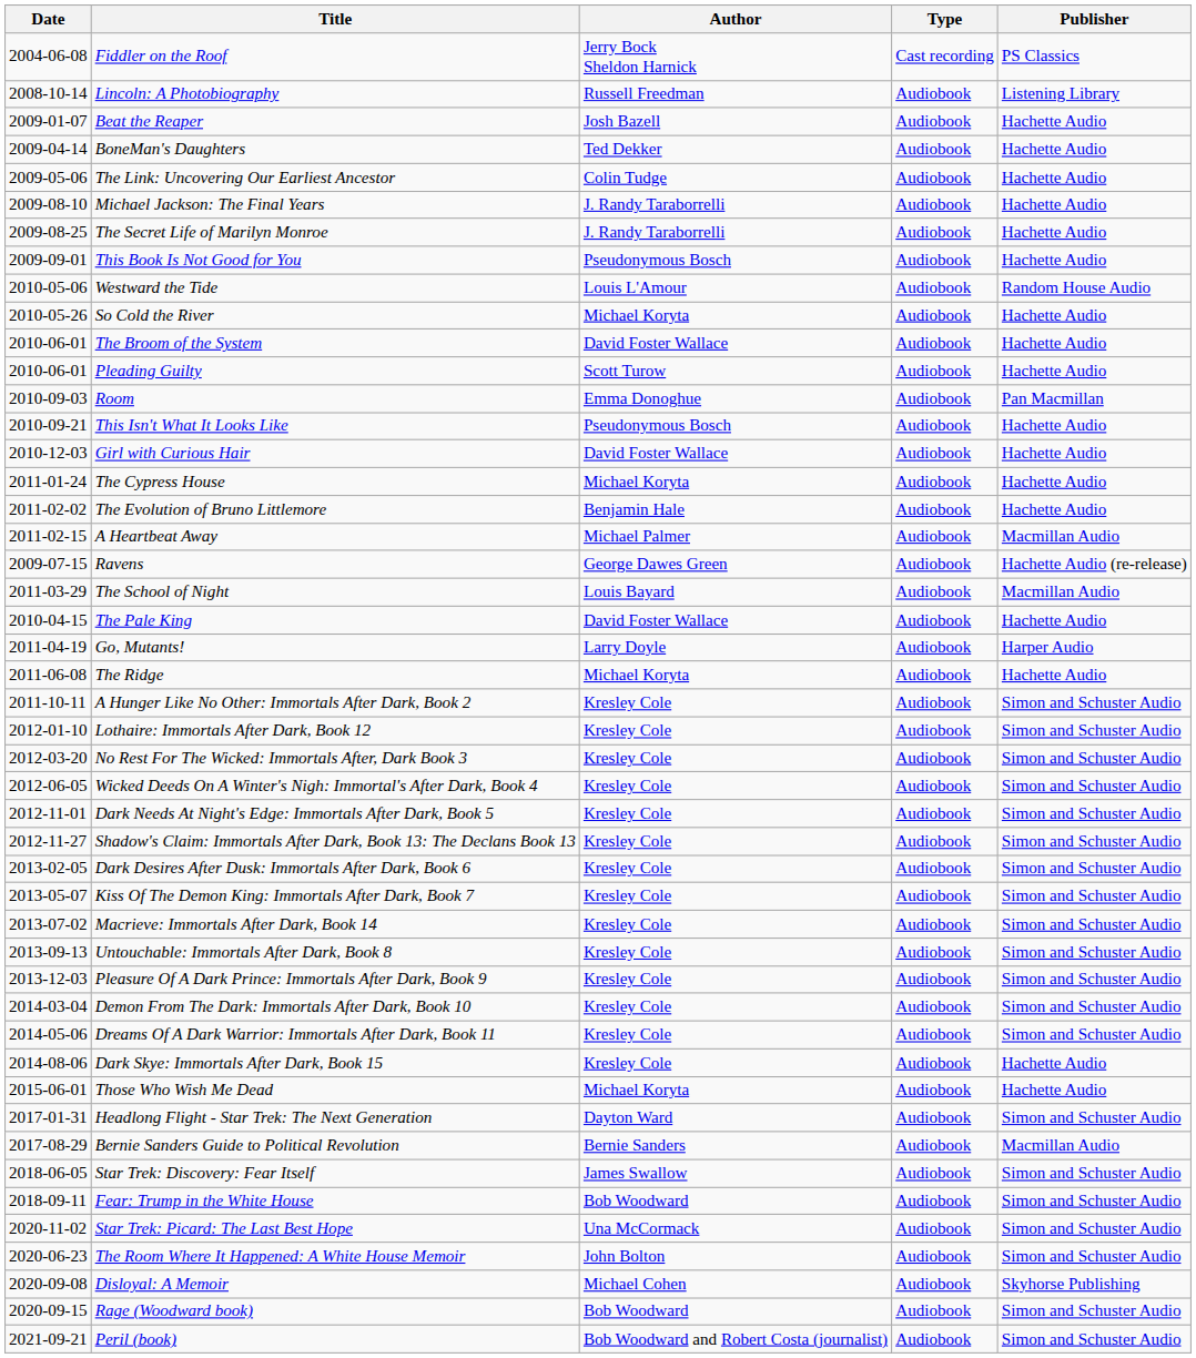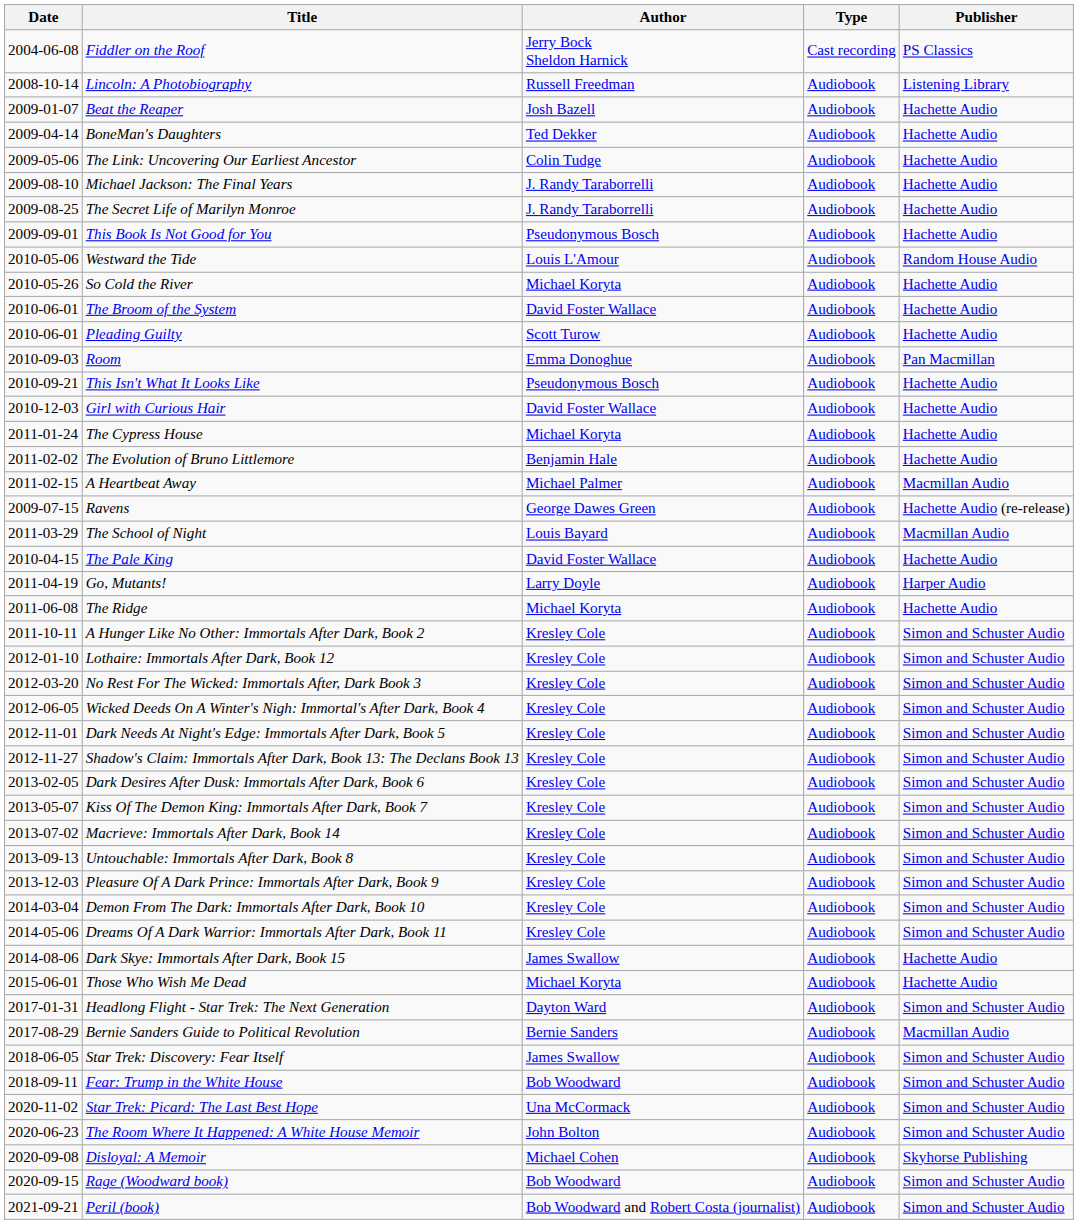 <table class="wikitable" style="font-size:90%">
 <tr>
 <th>Date</th>
 <th>Title</th>
 <th>Author</th>
 <th>Type</th>
 <th>Publisher</th>
 </tr>
 <tr>
 <td>2004-06-08</td>
 <td><em><a href='#'>Fiddler on the Roof</a></em></td>
 <td><a href='#'>Jerry Bock</a><br><a href='#'>Sheldon Harnick</a></td>
 <td><a href='#'>Cast recording</a></td>
 <td><a href='#'>PS Classics</a></td>
 </tr>
 <tr>
 <td>2008-10-14</td>
 <td><em><a href='#'>Lincoln: A Photobiography</a></em></td>
 <td><a href='#'>Russell Freedman</a></td>
 <td><a href='#'>Audiobook</a></td>
 <td><a href='#'>Listening Library</a></td>
 </tr>
 <tr>
 <td>2009-01-07</td>
 <td><em><a href='#'>Beat the Reaper</a></em></td>
 <td><a href='#'>Josh Bazell</a></td>
 <td><a href='#'>Audiobook</a></td>
 <td><a href='#'>Hachette Audio</a></td>
 </tr>
 <tr>
 <td>2009-04-14</td>
 <td><em>BoneMan's Daughters</em></td>
 <td><a href='#'>Ted Dekker</a></td>
 <td><a href='#'>Audiobook</a></td>
 <td><a href='#'>Hachette Audio</a></td>
 </tr>
 <tr>
 <td>2009-05-06</td>
 <td><em>The Link: Uncovering Our Earliest Ancestor</em></td>
 <td><a href='#'>Colin Tudge</a></td>
 <td><a href='#'>Audiobook</a></td>
 <td><a href='#'>Hachette Audio</a></td>
 </tr>
 <tr>
 <td>2009-08-10</td>
 <td><em>Michael Jackson: The Final Years</em></td>
 <td><a href='#'>J. Randy Taraborrelli</a></td>
 <td><a href='#'>Audiobook</a></td>
 <td><a href='#'>Hachette Audio</a></td>
 </tr>
 <tr>
 <td>2009-08-25</td>
 <td><em>The Secret Life of Marilyn Monroe</em></td>
 <td><a href='#'>J. Randy Taraborrelli</a></td>
 <td><a href='#'>Audiobook</a></td>
 <td><a href='#'>Hachette Audio</a></td>
 </tr>
 <tr>
 <td>2009-09-01</td>
 <td><em><a href='#'>This Book Is Not Good for You</a></em></td>
 <td><a href='#'>Pseudonymous Bosch</a></td>
 <td><a href='#'>Audiobook</a></td>
 <td><a href='#'>Hachette Audio</a></td>
 </tr>
 <tr>
 <td>2010-05-06</td>
 <td><em>Westward the Tide</em></td>
 <td><a href='#'>Louis L'Amour</a></td>
 <td><a href='#'>Audiobook</a></td>
 <td><a href='#'>Random House Audio</a></td>
 </tr>
 <tr>
 <td>2010-05-26</td>
 <td><em>So Cold the River</em></td>
 <td><a href='#'>Michael Koryta</a></td>
 <td><a href='#'>Audiobook</a></td>
 <td><a href='#'>Hachette Audio</a></td>
 </tr>
 <tr>
 <td>2010-06-01</td>
 <td><em><a href='#'>The Broom of the System</a></em></td>
 <td><a href='#'>David Foster Wallace</a></td>
 <td><a href='#'>Audiobook</a></td>
 <td><a href='#'>Hachette Audio</a></td>
 </tr>
 <tr>
 <td>2010-06-01</td>
 <td><em><a href='#'>Pleading Guilty</a></em></td>
 <td><a href='#'>Scott Turow</a></td>
 <td><a href='#'>Audiobook</a></td>
 <td><a href='#'>Hachette Audio</a></td>
 </tr>
 <tr>
 <td>2010-09-03</td>
 <td><em><a href='#'>Room</a></em></td>
 <td><a href='#'>Emma Donoghue</a></td>
 <td><a href='#'>Audiobook</a></td>
 <td><a href='#'>Pan Macmillan</a></td>
 </tr>
 <tr>
 <td>2010-09-21</td>
 <td><em><a href='#'>This Isn't What It Looks Like</a></em></td>
 <td><a href='#'>Pseudonymous Bosch</a></td>
 <td><a href='#'>Audiobook</a></td>
 <td><a href='#'>Hachette Audio</a></td>
 </tr>
 <tr>
 <td>2010-12-03</td>
 <td><em><a href='#'>Girl with Curious Hair</a></em></td>
 <td><a href='#'>David Foster Wallace</a></td>
 <td><a href='#'>Audiobook</a></td>
 <td><a href='#'>Hachette Audio</a></td>
 </tr>
 <tr>
 <td>2011-01-24</td>
 <td><em>The Cypress House</em></td>
 <td><a href='#'>Michael Koryta</a></td>
 <td><a href='#'>Audiobook</a></td>
 <td><a href='#'>Hachette Audio</a></td>
 </tr>
 <tr>
 <td>2011-02-02</td>
 <td><em>The Evolution of Bruno Littlemore</em></td>
 <td><a href='#'>Benjamin Hale</a></td>
 <td><a href='#'>Audiobook</a></td>
 <td><a href='#'>Hachette Audio</a></td>
 </tr>
 <tr>
 <td>2011-02-15</td>
 <td><em>A Heartbeat Away</em></td>
 <td><a href='#'>Michael Palmer</a></td>
 <td><a href='#'>Audiobook</a></td>
 <td><a href='#'>Macmillan Audio</a></td>
 </tr>
 <tr>
 <td>2009-07-15</td>
 <td><em>Ravens</em></td>
 <td><a href='#'>George Dawes Green</a></td>
 <td><a href='#'>Audiobook</a></td>
 <td><a href='#'>Hachette Audio</a> (re-release)</td>
 </tr>
 <tr>
 <td>2011-03-29</td>
 <td><em>The School of Night</em></td>
 <td><a href='#'>Louis Bayard</a></td>
 <td><a href='#'>Audiobook</a></td>
 <td><a href='#'>Macmillan Audio</a></td>
 </tr>
 <tr>
 <td>2010-04-15</td>
 <td><em><a href='#'>The Pale King</a></em></td>
 <td><a href='#'>David Foster Wallace</a></td>
 <td><a href='#'>Audiobook</a></td>
 <td><a href='#'>Hachette Audio</a></td>
 </tr>
 <tr>
 <td>2011-04-19</td>
 <td><em>Go, Mutants!</em></td>
 <td><a href='#'>Larry Doyle</a></td>
 <td><a href='#'>Audiobook</a></td>
 <td><a href='#'>Harper Audio</a></td>
 </tr>
 <tr>
 <td>2011-06-08</td>
 <td><em>The Ridge</em></td>
 <td><a href='#'>Michael Koryta</a></td>
 <td><a href='#'>Audiobook</a></td>
 <td><a href='#'>Hachette Audio</a></td>
 </tr>
 <tr>
 <td>2011-10-11</td>
 <td><em>A Hunger Like No Other: Immortals After Dark, Book 2</em></td>
 <td><a href='#'>Kresley Cole</a></td>
 <td><a href='#'>Audiobook</a></td>
 <td><a href='#'>Simon and Schuster Audio</a></td>
 </tr>
 <tr>
 <td>2012-01-10</td>
 <td><em>Lothaire: Immortals After Dark, Book 12</em></td>
 <td><a href='#'>Kresley Cole</a></td>
 <td><a href='#'>Audiobook</a></td>
 <td><a href='#'>Simon and Schuster Audio</a></td>
 </tr>
 <tr>
 <td>2012-03-20</td>
 <td><em>No Rest For The Wicked: Immortals After, Dark Book 3</em></td>
 <td><a href='#'>Kresley Cole</a></td>
 <td><a href='#'>Audiobook</a></td>
 <td><a href='#'>Simon and Schuster Audio</a></td>
 </tr>
 <tr>
 <td>2012-06-05</td>
 <td><em>Wicked Deeds On A Winter's Nigh: Immortal's After Dark, Book 4</em></td>
 <td><a href='#'>Kresley Cole</a></td>
 <td><a href='#'>Audiobook</a></td>
 <td><a href='#'>Simon and Schuster Audio</a></td>
 </tr>
 <tr>
 <td>2012-11-01</td>
 <td><em>Dark Needs At Night's Edge: Immortals After Dark, Book 5</em></td>
 <td><a href='#'>Kresley Cole</a></td>
 <td><a href='#'>Audiobook</a></td>
 <td><a href='#'>Simon and Schuster Audio</a></td>
 </tr>
 <tr>
 <td>2012-11-27</td>
 <td><em>Shadow's Claim: Immortals After Dark, Book 13: The Declans Book 13</em></td>
 <td><a href='#'>Kresley Cole</a></td>
 <td><a href='#'>Audiobook</a></td>
 <td><a href='#'>Simon and Schuster Audio</a></td>
 </tr>
 <tr>
 <td>2013-02-05</td>
 <td><em>Dark Desires After Dusk: Immortals After Dark, Book 6</em></td>
 <td><a href='#'>Kresley Cole</a></td>
 <td><a href='#'>Audiobook</a></td>
 <td><a href='#'>Simon and Schuster Audio</a></td>
 </tr>
 <tr>
 <td>2013-05-07</td>
 <td><em>Kiss Of The Demon King: Immortals After Dark, Book 7</em></td>
 <td><a href='#'>Kresley Cole</a></td>
 <td><a href='#'>Audiobook</a></td>
 <td><a href='#'>Simon and Schuster Audio</a></td>
 </tr>
 <tr>
 <td>2013-07-02</td>
 <td><em>Macrieve: Immortals After Dark, Book 14</em></td>
 <td><a href='#'>Kresley Cole</a></td>
 <td><a href='#'>Audiobook</a></td>
 <td><a href='#'>Simon and Schuster Audio</a></td>
 </tr>
 <tr>
 <td>2013-09-13</td>
 <td><em>Untouchable: Immortals After Dark, Book 8</em></td>
 <td><a href='#'>Kresley Cole</a></td>
 <td><a href='#'>Audiobook</a></td>
 <td><a href='#'>Simon and Schuster Audio</a></td>
 </tr>
 <tr>
 <td>2013-12-03</td>
 <td><em>Pleasure Of A Dark Prince: Immortals After Dark, Book 9</em></td>
 <td><a href='#'>Kresley Cole</a></td>
 <td><a href='#'>Audiobook</a></td>
 <td><a href='#'>Simon and Schuster Audio</a></td>
 </tr>
 <tr>
 <td>2014-03-04</td>
 <td><em>Demon From The Dark: Immortals After Dark, Book 10</em></td>
 <td><a href='#'>Kresley Cole</a></td>
 <td><a href='#'>Audiobook</a></td>
 <td><a href='#'>Simon and Schuster Audio</a></td>
 </tr>
 <tr>
 <td>2014-05-06</td>
 <td><em>Dreams Of A Dark Warrior: Immortals After Dark, Book 11</em></td>
 <td><a href='#'>Kresley Cole</a></td>
 <td><a href='#'>Audiobook</a></td>
 <td><a href='#'>Simon and Schuster Audio</a></td>
 </tr>
 <tr>
 <td>2014-08-06</td>
 <td><em>Dark Skye: Immortals After Dark, Book 15</em></td>
-<td><a href='#'>Kresley Cole</a></td>
+<td><a href='#'>James Swallow</a></td>
 <td><a href='#'>Audiobook</a></td>
 <td><a href='#'>Hachette Audio</a></td>
 </tr>
 <tr>
 <td>2015-06-01</td>
 <td><em>Those Who Wish Me Dead</em></td>
 <td><a href='#'>Michael Koryta</a></td>
 <td><a href='#'>Audiobook</a></td>
 <td><a href='#'>Hachette Audio</a></td>
 </tr>
 <tr>
 <td>2017-01-31</td>
 <td><em>Headlong Flight - Star Trek: The Next Generation</em></td>
 <td><a href='#'>Dayton Ward</a></td>
 <td><a href='#'>Audiobook</a></td>
 <td><a href='#'>Simon and Schuster Audio</a></td>
 </tr>
 <tr>
 <td>2017-08-29</td>
 <td><em>Bernie Sanders Guide to Political Revolution</em></td>
 <td><a href='#'>Bernie Sanders</a></td>
 <td><a href='#'>Audiobook</a></td>
 <td><a href='#'>Macmillan Audio</a></td>
 </tr>
 <tr>
 <td>2018-06-05</td>
 <td><em>Star Trek: Discovery: Fear Itself</em></td>
 <td><a href='#'>James Swallow</a></td>
 <td><a href='#'>Audiobook</a></td>
 <td><a href='#'>Simon and Schuster Audio</a></td>
 </tr>
 <tr>
 <td>2018-09-11</td>
 <td><em><a href='#'>Fear: Trump in the White House</a></em></td>
 <td><a href='#'>Bob Woodward</a></td>
 <td><a href='#'>Audiobook</a></td>
 <td><a href='#'>Simon and Schuster Audio</a></td>
 </tr>
 <tr>
 <td>2020-11-02</td>
 <td><em><a href='#'>Star Trek: Picard: The Last Best Hope</a></em></td>
 <td><a href='#'>Una McCormack</a></td>
 <td><a href='#'>Audiobook</a></td>
 <td><a href='#'>Simon and Schuster Audio</a></td>
 </tr>
 <tr>
 <td>2020-06-23</td>
 <td><em><a href='#'>The Room Where It Happened: A White House Memoir</a></em></td>
 <td><a href='#'>John Bolton</a></td>
 <td><a href='#'>Audiobook</a></td>
 <td><a href='#'>Simon and Schuster Audio</a></td>
 </tr>
 <tr>
 <td>2020-09-08</td>
 <td><em><a href='#'>Disloyal: A Memoir</a></em></td>
 <td><a href='#'>Michael Cohen</a></td>
 <td><a href='#'>Audiobook</a></td>
 <td><a href='#'>Skyhorse Publishing</a></td>
 </tr>
 <tr>
 <td>2020-09-15</td>
 <td><em><a href='#'>Rage (Woodward book)</a></em></td>
 <td><a href='#'>Bob Woodward</a></td>
 <td><a href='#'>Audiobook</a></td>
 <td><a href='#'>Simon and Schuster Audio</a></td>
 </tr>
 <tr>
 <td>2021-09-21</td>
 <td><em><a href='#'>Peril (book)</a></em></td>
 <td><a href='#'>Bob Woodward</a> and <a href='#'>Robert Costa (journalist)</a></td>
 <td><a href='#'>Audiobook</a></td>
 <td><a href='#'>Simon and Schuster Audio</a></td>
 </tr>
 </table>
